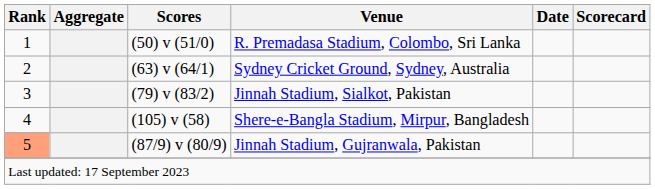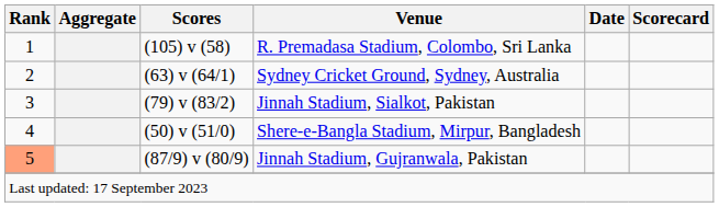 <table class="wikitable sortable">
 <tr>
 <th scope=col>Rank</th>
 <th scope=col>Aggregate</th>
 <th scope=col>Scores</th>
 <th scope=col>Venue</th>
 <th scope=col>Date</th>
 <th scope=col>Scorecard</th>
 </tr>
 <tr>
 <td align=center>1</td>
 <th scope=row style=text-align:center;></th>
-<td> (50) v  (51/0)</td>
+<td> (105) v  (58)</td>
 <td><a href='#'>R. Premadasa Stadium</a>, <a href='#'>Colombo</a>, Sri Lanka</td>
 <td></td>
 <td></td>
 </tr>
 <tr>
 <td align=center>2</td>
 <th scope=row style=text-align:center;></th>
 <td> (63) v  (64/1)</td>
 <td><a href='#'>Sydney Cricket Ground</a>, <a href='#'>Sydney</a>, Australia</td>
 <td></td>
 <td></td>
 </tr>
 <tr>
 <td align=center>3</td>
 <th scope=row style=text-align:center;></th>
 <td> (79) v  (83/2)</td>
 <td><a href='#'>Jinnah Stadium</a>, <a href='#'>Sialkot</a>, Pakistan</td>
 <td></td>
 <td></td>
 </tr>
 <tr>
 <td align=center>4</td>
 <th scope=row style=text-align:center;></th>
-<td> (105) v  (58)</td>
+<td> (50) v  (51/0)</td>
 <td><a href='#'>Shere-e-Bangla Stadium</a>, <a href='#'>Mirpur</a>, Bangladesh</td>
 <td></td>
 <td></td>
 </tr>
 <tr>
 <td align=center style="background: lightsalmon;">5</td>
 <th scope=row style=text-align:center;></th>
 <td> (87/9) v  (80/9)</td>
 <td><a href='#'>Jinnah Stadium</a>, <a href='#'>Gujranwala</a>, Pakistan</td>
 <td></td>
 <td></td>
 </tr>
 <tr>
 </tr>
 <tr class=sortbottom>
 <td colspan=6><small>Last updated: 17 September 2023</small></td>
 </tr>
 </table>
